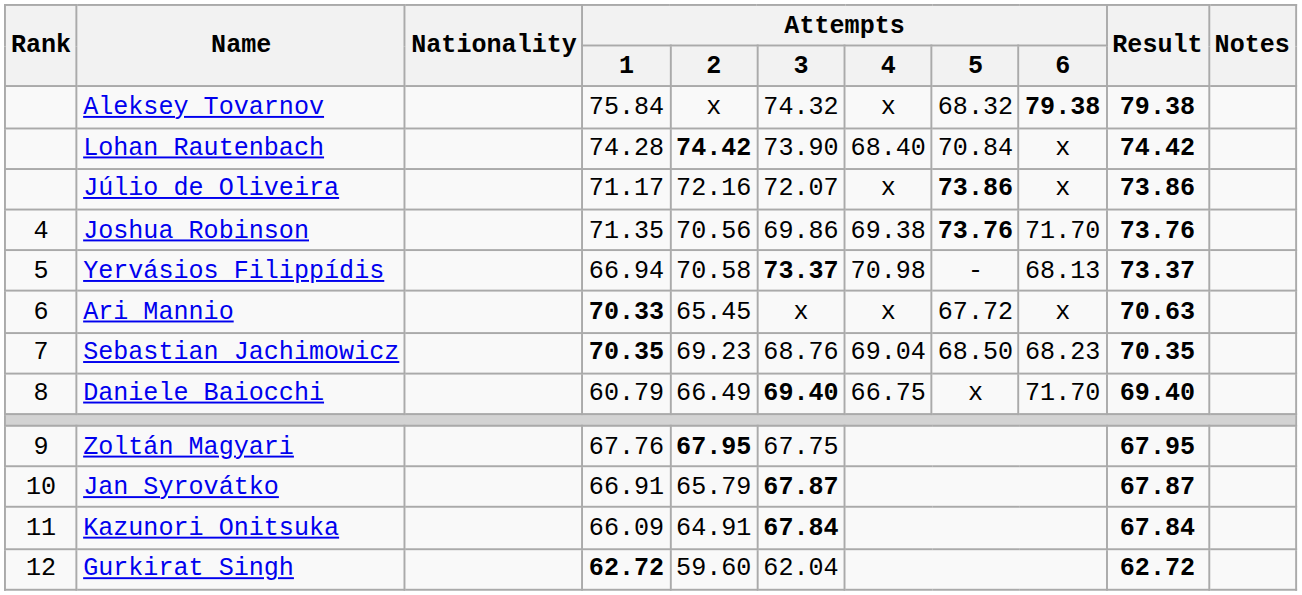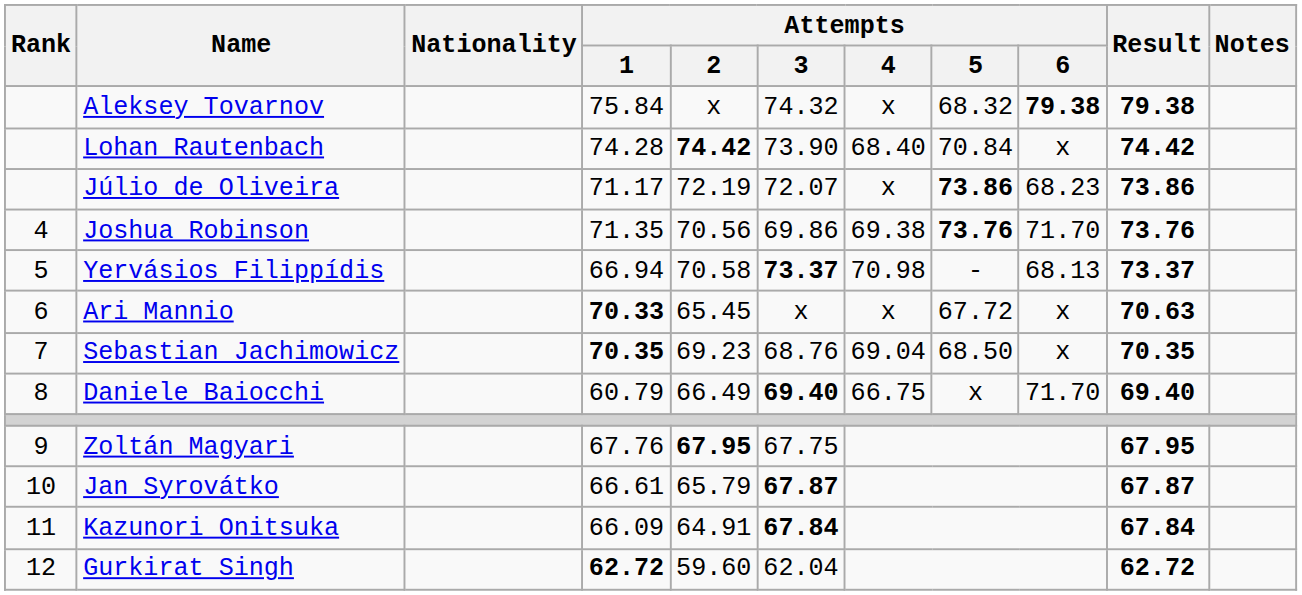 <table class="wikitable sortable" style="text-align:center">
 <tr>
 <th rowspan=2>Rank</th>
 <th rowspan=2>Name</th>
 <th rowspan=2>Nationality</th>
 <th colspan=6>Attempts</th>
 <th rowspan=2>Result</th>
 <th rowspan=2>Notes</th>
 </tr>
 <tr>
 <th>1</th>
 <th>2</th>
 <th>3</th>
 <th>4</th>
 <th>5</th>
 <th>6</th>
 </tr>
 <tr>
 <td></td>
 <td align=left><a href='#'>Aleksey Tovarnov</a></td>
 <td align=left></td>
 <td>75.84</td>
 <td>x</td>
 <td>74.32</td>
 <td>x</td>
 <td>68.32</td>
 <td><strong>79.38</strong></td>
 <td><strong>79.38</strong></td>
 <td></td>
 </tr>
 <tr>
 <td></td>
 <td align=left><a href='#'>Lohan Rautenbach</a></td>
 <td align=left></td>
 <td>74.28</td>
 <td><strong>74.42</strong></td>
 <td>73.90</td>
 <td>68.40</td>
 <td>70.84</td>
 <td>x</td>
 <td><strong>74.42</strong></td>
 <td></td>
 </tr>
 <tr>
 <td></td>
 <td align=left><a href='#'>Júlio de Oliveira</a></td>
 <td align=left></td>
 <td>71.17</td>
-<td>72.16</td>
+<td>72.19</td>
 <td>72.07</td>
 <td>x</td>
 <td><strong>73.86</strong></td>
-<td>x</td>
+<td>68.23</td>
 <td><strong>73.86</strong></td>
 <td></td>
 </tr>
 <tr>
 <td>4</td>
 <td align=left><a href='#'>Joshua Robinson</a></td>
 <td align=left></td>
 <td>71.35</td>
 <td>70.56</td>
 <td>69.86</td>
 <td>69.38</td>
 <td><strong>73.76</strong></td>
 <td>71.70</td>
 <td><strong>73.76</strong></td>
 <td></td>
 </tr>
 <tr>
 <td>5</td>
 <td align=left><a href='#'>Yervásios Filippídis</a></td>
 <td align=left></td>
 <td>66.94</td>
 <td>70.58</td>
 <td><strong>73.37</strong></td>
 <td>70.98</td>
 <td>-</td>
 <td>68.13</td>
 <td><strong>73.37</strong></td>
 <td></td>
 </tr>
 <tr>
 <td>6</td>
 <td align=left><a href='#'>Ari Mannio</a></td>
 <td align=left></td>
 <td><strong>70.33</strong></td>
 <td>65.45</td>
 <td>x</td>
 <td>x</td>
 <td>67.72</td>
 <td>x</td>
 <td><strong>70.63</strong></td>
 <td></td>
 </tr>
 <tr>
 <td>7</td>
 <td align=left><a href='#'>Sebastian Jachimowicz</a></td>
 <td align=left></td>
 <td><strong>70.35</strong></td>
 <td>69.23</td>
 <td>68.76</td>
 <td>69.04</td>
 <td>68.50</td>
-<td>68.23</td>
+<td>x</td>
 <td><strong>70.35</strong></td>
 <td></td>
 </tr>
 <tr>
 <td>8</td>
 <td align=left><a href='#'>Daniele Baiocchi</a></td>
 <td align=left></td>
 <td>60.79</td>
 <td>66.49</td>
 <td><strong>69.40</strong></td>
 <td>66.75</td>
 <td>x</td>
 <td>71.70</td>
 <td><strong>69.40</strong></td>
 <td></td>
 </tr>
 <tr>
 <td colspan=11 bgcolor=lightgray></td>
 </tr>
 <tr>
 <td>9</td>
 <td align=left><a href='#'>Zoltán Magyari</a></td>
 <td align=left></td>
 <td>67.76</td>
 <td><strong>67.95</strong></td>
 <td>67.75</td>
 <td colspan=3></td>
 <td><strong>67.95</strong></td>
 <td></td>
 </tr>
 <tr>
 <td>10</td>
 <td align=left><a href='#'>Jan Syrovátko</a></td>
 <td align=left></td>
-<td>66.91</td>
+<td>66.61</td>
 <td>65.79</td>
 <td><strong>67.87</strong></td>
 <td colspan=3></td>
 <td><strong>67.87</strong></td>
 <td></td>
 </tr>
 <tr>
 <td>11</td>
 <td align=left><a href='#'>Kazunori Onitsuka</a></td>
 <td align=left></td>
 <td>66.09</td>
 <td>64.91</td>
 <td><strong>67.84</strong></td>
 <td colspan=3></td>
 <td><strong>67.84</strong></td>
 <td></td>
 </tr>
 <tr>
 <td>12</td>
 <td align=left><a href='#'>Gurkirat Singh</a></td>
 <td align=left></td>
 <td><strong>62.72</strong></td>
 <td>59.60</td>
 <td>62.04</td>
 <td colspan=3></td>
 <td><strong>62.72</strong></td>
 <td></td>
 </tr>
 </table>
